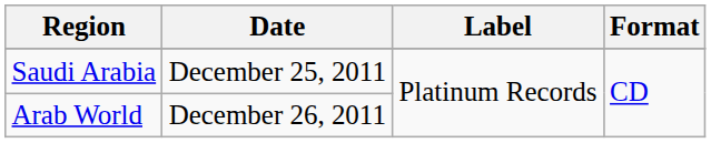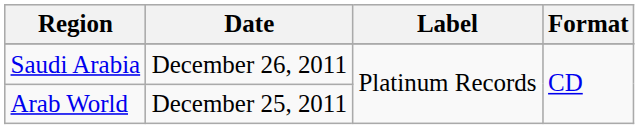 <table class="wikitable">
 <tr>
 <th>Region</th>
 <th>Date</th>
 <th>Label</th>
 <th>Format</th>
 </tr>
 <tr>
 </tr>
 <tr>
 <td><a href='#'>Saudi Arabia</a></td>
-<td>December 25, 2011</td>
+<td>December 26, 2011</td>
 <td rowspan="2">Platinum Records</td>
 <td rowspan="2"><a href='#'>CD</a></td>
 </tr>
 <tr>
 <td><a href='#'>Arab World</a></td>
-<td>December 26, 2011</td>
+<td>December 25, 2011</td>
 </tr>
 </table>
